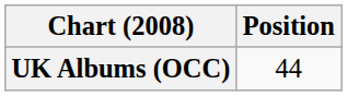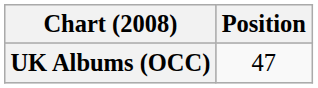 <table class="wikitable plainrowheaders" style="text-align:center">
 <tr>
 <th scope="col">Chart (2008)</th>
 <th scope="col">Position</th>
 </tr>
 <tr>
 <th scope="row">UK Albums (OCC)</th>
-<td>44</td>
+<td>47</td>
 </tr>
 </table>
